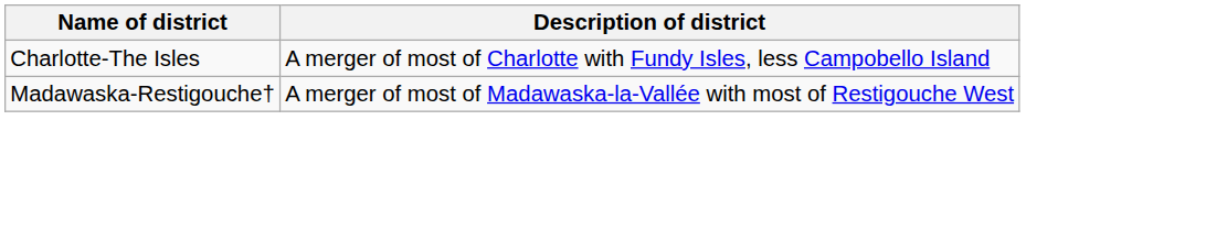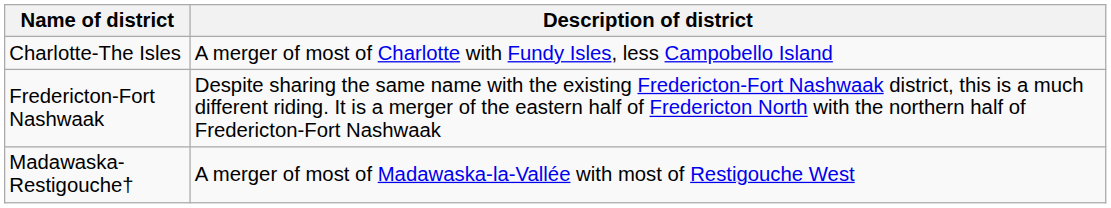 <table class="wikitable">
 <tr>
 <th>Name of district</th>
 <th>Description of district</th>
 </tr>
 <tr>
 <td>Charlotte-The Isles</td>
 <td>A merger of most of <a href='#'>Charlotte</a> with <a href='#'>Fundy Isles</a>, less <a href='#'>Campobello Island</a></td>
 </tr>
 <tr>
+<td>Fredericton-Fort Nashwaak</td>
+<td>Despite sharing the same name with the existing <a href='#'>Fredericton-Fort Nashwaak</a> district, this is a much different riding.  It is a merger of the eastern half of <a href='#'>Fredericton North</a> with the northern half of Fredericton-Fort Nashwaak</td>
+</tr>
+<tr>
 <td>Madawaska-Restigouche†</td>
 <td>A merger of most of <a href='#'>Madawaska-la-Vallée</a> with most of <a href='#'>Restigouche West</a></td>
 </tr>
 </table>
